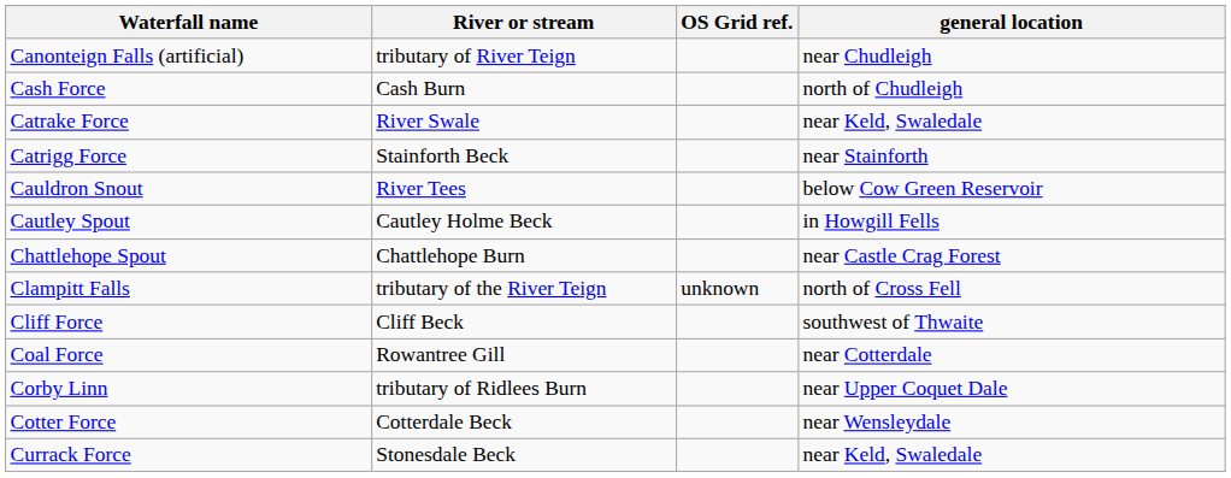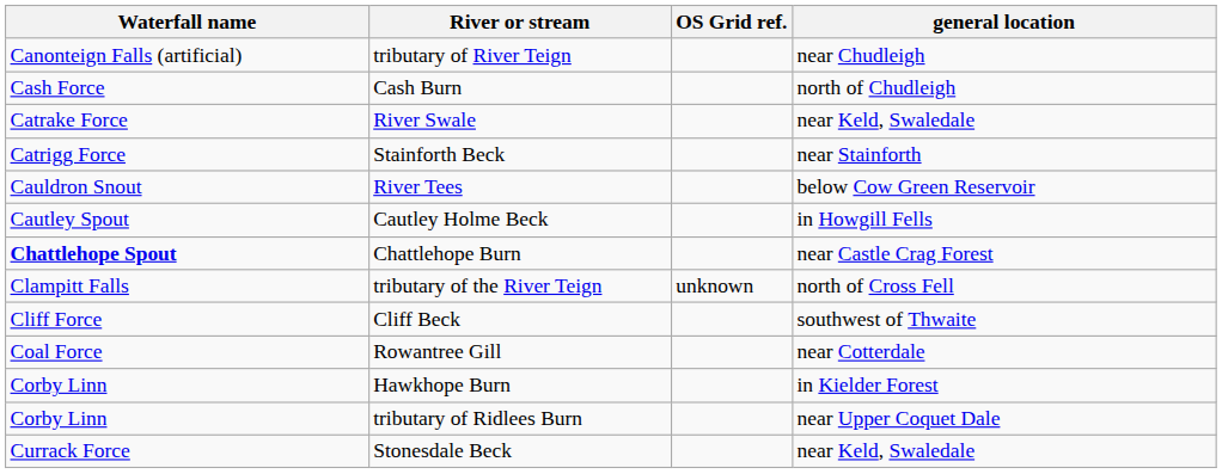 <table class="wikitable">
 <tr>
 <th width=30%>Waterfall name</th>
 <th width=25%>River or stream</th>
 <th width=10%>OS Grid ref.</th>
 <th width=35%>general location</th>
 </tr>
 <tr>
 <td><a href='#'>Canonteign Falls</a> (artificial)</td>
 <td>tributary of <a href='#'>River Teign</a></td>
 <td></td>
 <td>near <a href='#'>Chudleigh</a></td>
 </tr>
 <tr>
 <td><a href='#'>Cash Force</a></td>
 <td>Cash Burn</td>
 <td></td>
 <td>north of <a href='#'>Chudleigh</a></td>
 </tr>
 <tr>
 <td><a href='#'>Catrake Force</a></td>
 <td><a href='#'>River Swale</a></td>
 <td></td>
 <td>near <a href='#'>Keld</a>, <a href='#'>Swaledale</a></td>
 </tr>
 <tr>
 <td><a href='#'>Catrigg Force</a></td>
 <td>Stainforth Beck</td>
 <td></td>
 <td>near <a href='#'>Stainforth</a></td>
 </tr>
 <tr>
 <td><a href='#'>Cauldron Snout</a></td>
 <td><a href='#'>River Tees</a></td>
 <td></td>
 <td>below <a href='#'>Cow Green Reservoir</a></td>
 </tr>
 <tr>
 <td><a href='#'>Cautley Spout</a></td>
 <td>Cautley Holme Beck</td>
 <td></td>
 <td>in <a href='#'>Howgill Fells</a></td>
 </tr>
 <tr>
-<td><a href='#'>Chattlehope Spout</a></td>
+<td><strong><a href='#'>Chattlehope Spout</a></strong></td>
 <td>Chattlehope Burn</td>
 <td></td>
 <td>near <a href='#'>Castle Crag Forest</a></td>
 </tr>
 <tr>
 <td><a href='#'>Clampitt Falls</a></td>
 <td>tributary of the <a href='#'>River Teign</a></td>
 <td>unknown</td>
 <td>north of <a href='#'>Cross Fell</a></td>
 </tr>
 <tr>
 <td><a href='#'>Cliff Force</a></td>
 <td>Cliff Beck</td>
 <td></td>
 <td>southwest of <a href='#'>Thwaite</a></td>
 </tr>
 <tr>
 <td><a href='#'>Coal Force</a></td>
 <td>Rowantree Gill</td>
 <td></td>
 <td>near <a href='#'>Cotterdale</a></td>
 </tr>
 <tr>
 <td><a href='#'>Corby Linn</a></td>
+<td>Hawkhope Burn</td>
+<td></td>
+<td>in <a href='#'>Kielder Forest</a></td>
+</tr>
+<tr>
+<td><a href='#'>Corby Linn</a></td>
 <td>tributary of Ridlees Burn</td>
 <td></td>
 <td>near <a href='#'>Upper Coquet Dale</a></td>
-</tr>
-<tr>
-<td><a href='#'>Cotter Force</a></td>
-<td>Cotterdale Beck</td>
-<td></td>
-<td>near <a href='#'>Wensleydale</a></td>
 </tr>
 <tr>
 <td><a href='#'>Currack Force</a></td>
 <td>Stonesdale Beck</td>
 <td></td>
 <td>near <a href='#'>Keld</a>, <a href='#'>Swaledale</a></td>
 </tr>
 </table>
